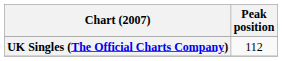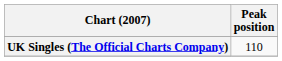 <table class="wikitable sortable plainrowheaders">
 <tr>
 <th align="left">Chart (2007)</th>
 <th align="left">Peak<br>position</th>
 </tr>
 <tr>
 </tr>
 <tr>
 </tr>
 <tr>
 </tr>
 <tr>
 <th scope="row">UK Singles (<a href='#'>The Official Charts Company</a>)</th>
-<td align="center">112</td>
+<td align="center">110</td>
 </tr>
 <tr>
 </tr>
 </table>
